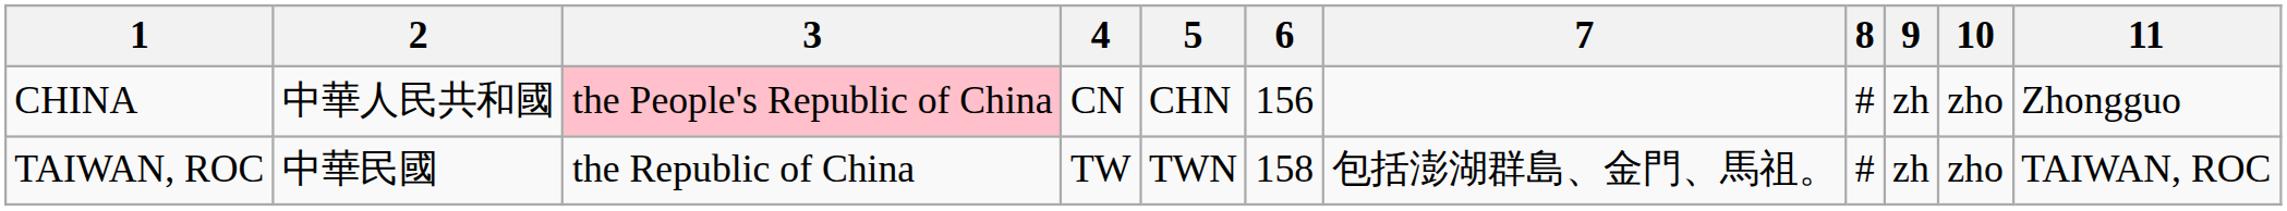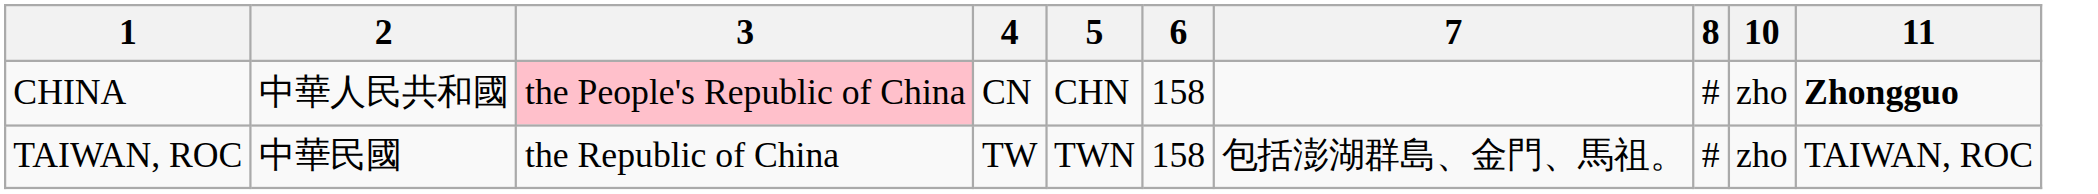 <table class="wikitable sortable" border="1">
 <tr>
 <th>1</th>
 <th>2</th>
 <th>3</th>
 <th>4</th>
 <th>5</th>
 <th>6</th>
 <th>7</th>
 <th>8</th>
-<th>9</th>
 <th>10</th>
 <th>11</th>
 </tr>
 <tr>
 <td>CHINA</td>
 <td>中華人民共和國</td>
 <td style="background: pink;">the People's Republic of China</td>
 <td>CN</td>
 <td>CHN</td>
-<td>156</td>
+<td>158</td>
 <td></td>
 <td>#</td>
-<td>zh</td>
 <td>zho</td>
-<td>Zhongguo</td>
+<td><strong>Zhongguo</strong></td>
 </tr>
 <tr>
 <td>TAIWAN, ROC</td>
 <td>中華民國</td>
 <td>the Republic of China</td>
 <td>TW</td>
 <td>TWN</td>
 <td>158</td>
 <td>包括澎湖群島、金門、馬祖。</td>
 <td>#</td>
-<td>zh</td>
 <td>zho</td>
 <td>TAIWAN, ROC</td>
 </tr>
 </table>
